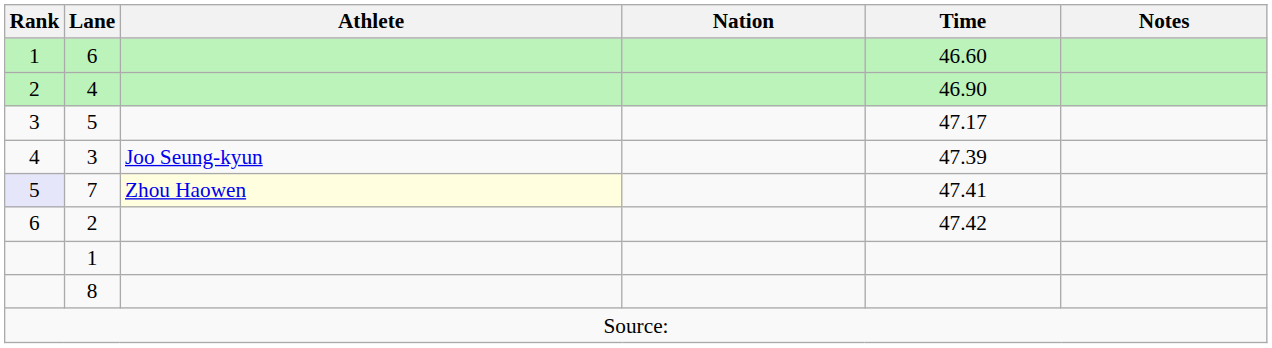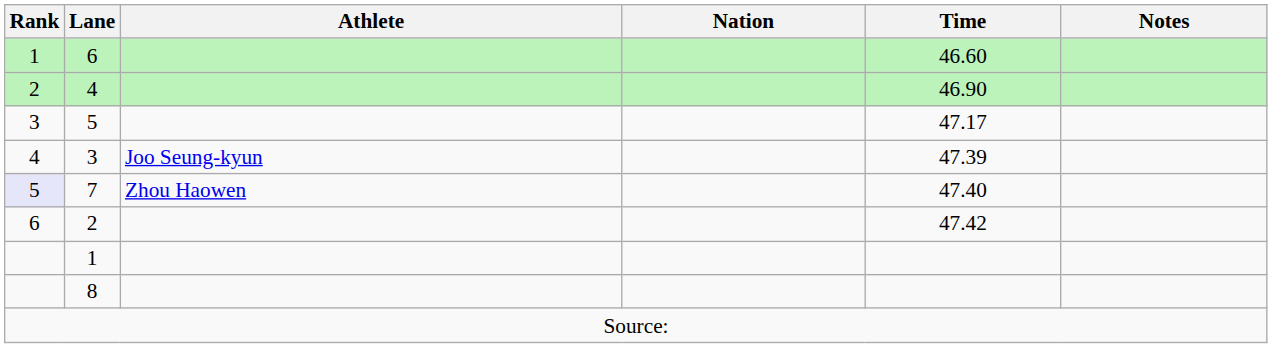 <table class="wikitable sortable" style="text-align:center;width: 60%;">
 <tr>
 <th scope="col" style="width: 10px;">Rank</th>
 <th scope="col" style="width: 10px;">Lane</th>
 <th scope="col">Athlete</th>
 <th scope="col">Nation</th>
 <th scope="col">Time</th>
 <th scope="col">Notes</th>
 </tr>
 <tr bgcolor=bbf3bb>
 <td>1</td>
 <td>6</td>
 <td align=left></td>
 <td align=left></td>
 <td>46.60</td>
 <td></td>
 </tr>
 <tr bgcolor=bbf3bb>
 <td>2</td>
 <td>4</td>
 <td align=left></td>
 <td align=left></td>
 <td>46.90</td>
 <td></td>
 </tr>
 <tr>
 <td>3</td>
 <td>5</td>
 <td align=left></td>
 <td align=left></td>
 <td>47.17</td>
 <td></td>
 </tr>
 <tr>
 <td>4</td>
 <td>3</td>
 <td align=left><a href='#'>Joo Seung-kyun</a></td>
 <td align=left></td>
 <td>47.39</td>
 <td></td>
 </tr>
 <tr>
 <td style="background: lavender;">5</td>
 <td>7</td>
-<td align=left style="background: lightyellow;"><a href='#'>Zhou Haowen</a></td>
+<td align=left><a href='#'>Zhou Haowen</a></td>
 <td align=left></td>
-<td>47.41</td>
+<td>47.40</td>
 <td></td>
 </tr>
 <tr>
 <td>6</td>
 <td>2</td>
 <td align=left></td>
 <td align=left></td>
 <td>47.42</td>
 <td></td>
 </tr>
 <tr>
 <td></td>
 <td>1</td>
 <td align=left></td>
 <td align=left></td>
 <td></td>
 <td></td>
 </tr>
 <tr>
 <td></td>
 <td>8</td>
 <td align=left></td>
 <td align=left></td>
 <td></td>
 <td></td>
 </tr>
 <tr class="sortbottom">
 <td colspan="6">Source:</td>
 </tr>
 </table>
